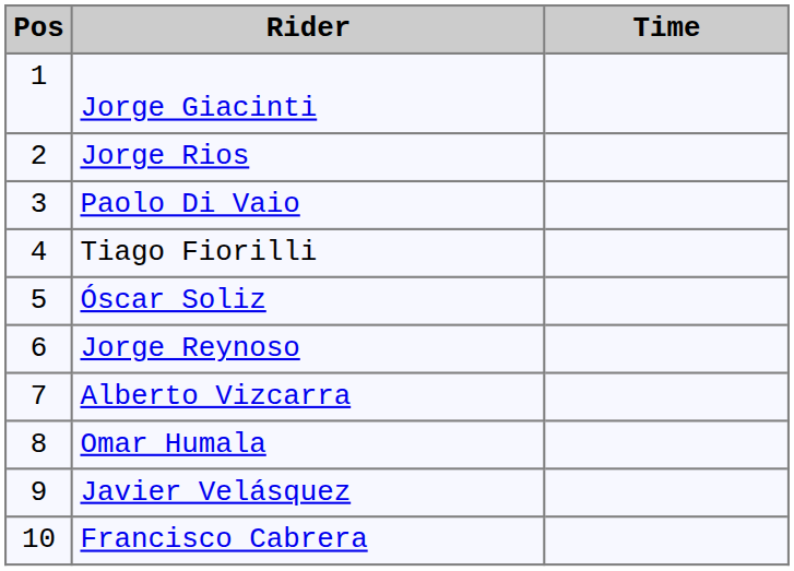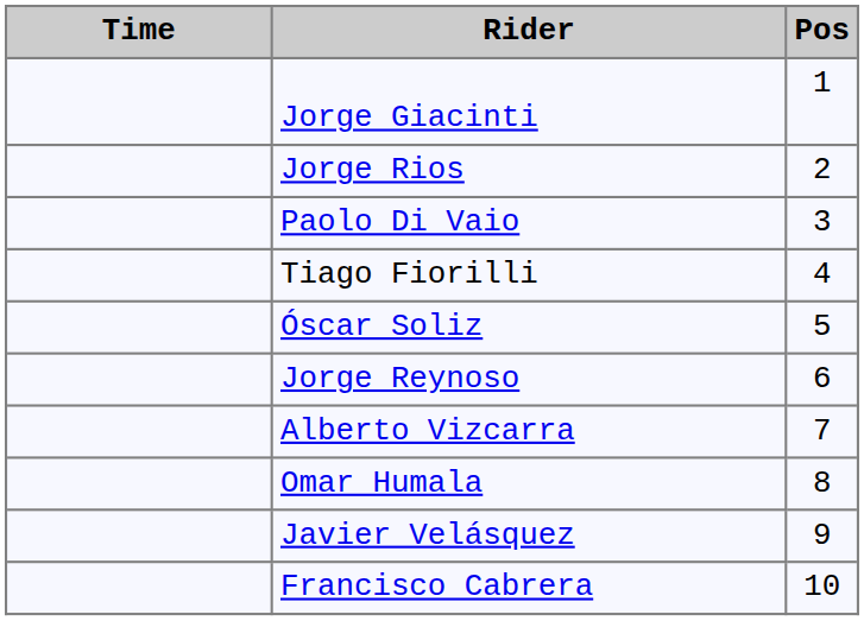 <table bgcolor="#f7f8ff" cellpadding="3" cellspacing="0" border="1" style="font-size: 95%; border: gray solid 1px; border-collapse: collapse;">
 <tr bgcolor="#CCCCCC">
+<td align="center" width="100"><strong>Time</strong></td>
+<td align="center" width="200"><strong>Rider</strong></td>
 <td align="center" width="20"><strong>Pos</strong></td>
-<td align="center" width="200"><strong>Rider</strong></td>
-<td align="center" width="100"><strong>Time</strong></td>
 </tr>
 <tr valign=top>
+<td align="right"></td>
+<td><br> <a href='#'>Jorge Giacinti</a></td>
 <td align=center>1</td>
-<td><br> <a href='#'>Jorge Giacinti</a></td>
-<td align="right"></td>
 </tr>
 <tr valign=top>
+<td align=right></td>
+<td> <a href='#'>Jorge Rios</a></td>
 <td align=center>2</td>
-<td> <a href='#'>Jorge Rios</a></td>
-<td align=right></td>
 </tr>
 <tr valign=top>
+<td align=right></td>
+<td> <a href='#'>Paolo Di Vaio</a></td>
 <td align=center>3</td>
-<td> <a href='#'>Paolo Di Vaio</a></td>
-<td align=right></td>
 </tr>
 <tr valign=top>
+<td align="right"></td>
+<td> Tiago Fiorilli</td>
 <td align=center>4</td>
-<td> Tiago Fiorilli</td>
-<td align="right"></td>
 </tr>
 <tr valign=top>
+<td align=right></td>
+<td> <a href='#'>Óscar Soliz</a></td>
 <td align=center>5</td>
-<td> <a href='#'>Óscar Soliz</a></td>
-<td align=right></td>
 </tr>
 <tr valign=top>
+<td align=right></td>
+<td> <a href='#'>Jorge Reynoso</a></td>
 <td align=center>6</td>
-<td> <a href='#'>Jorge Reynoso</a></td>
-<td align=right></td>
 </tr>
 <tr valign=top>
+<td align=right></td>
+<td> <a href='#'>Alberto Vizcarra</a></td>
 <td align=center>7</td>
-<td> <a href='#'>Alberto Vizcarra</a></td>
-<td align=right></td>
 </tr>
 <tr valign=top>
+<td align=right></td>
+<td> <a href='#'>Omar Humala</a></td>
 <td align=center>8</td>
-<td> <a href='#'>Omar Humala</a></td>
-<td align=right></td>
 </tr>
 <tr valign=top>
+<td align=right></td>
+<td> <a href='#'>Javier Velásquez</a></td>
 <td align=center>9</td>
-<td> <a href='#'>Javier Velásquez</a></td>
-<td align=right></td>
 </tr>
 <tr valign=top>
+<td align=right></td>
+<td> <a href='#'>Francisco Cabrera</a></td>
 <td align=center>10</td>
-<td> <a href='#'>Francisco Cabrera</a></td>
-<td align=right></td>
 </tr>
 </table>
